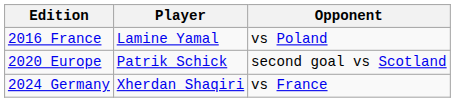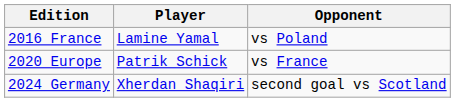 <table class="wikitable">
 <tr>
 <th>Edition</th>
 <th>Player</th>
 <th>Opponent</th>
 </tr>
 <tr>
 <td><a href='#'>2016 France</a></td>
 <td> <a href='#'>Lamine Yamal</a></td>
 <td>vs <a href='#'>Poland</a></td>
 </tr>
 <tr>
 <td><a href='#'>2020 Europe</a></td>
 <td> <a href='#'>Patrik Schick</a></td>
-<td>second goal vs <a href='#'>Scotland</a></td>
+<td>vs <a href='#'>France</a></td>
 </tr>
 <tr>
 <td><a href='#'>2024 Germany</a></td>
 <td> <a href='#'>Xherdan Shaqiri</a></td>
-<td>vs <a href='#'>France</a></td>
+<td>second goal vs <a href='#'>Scotland</a></td>
 </tr>
 </table>
